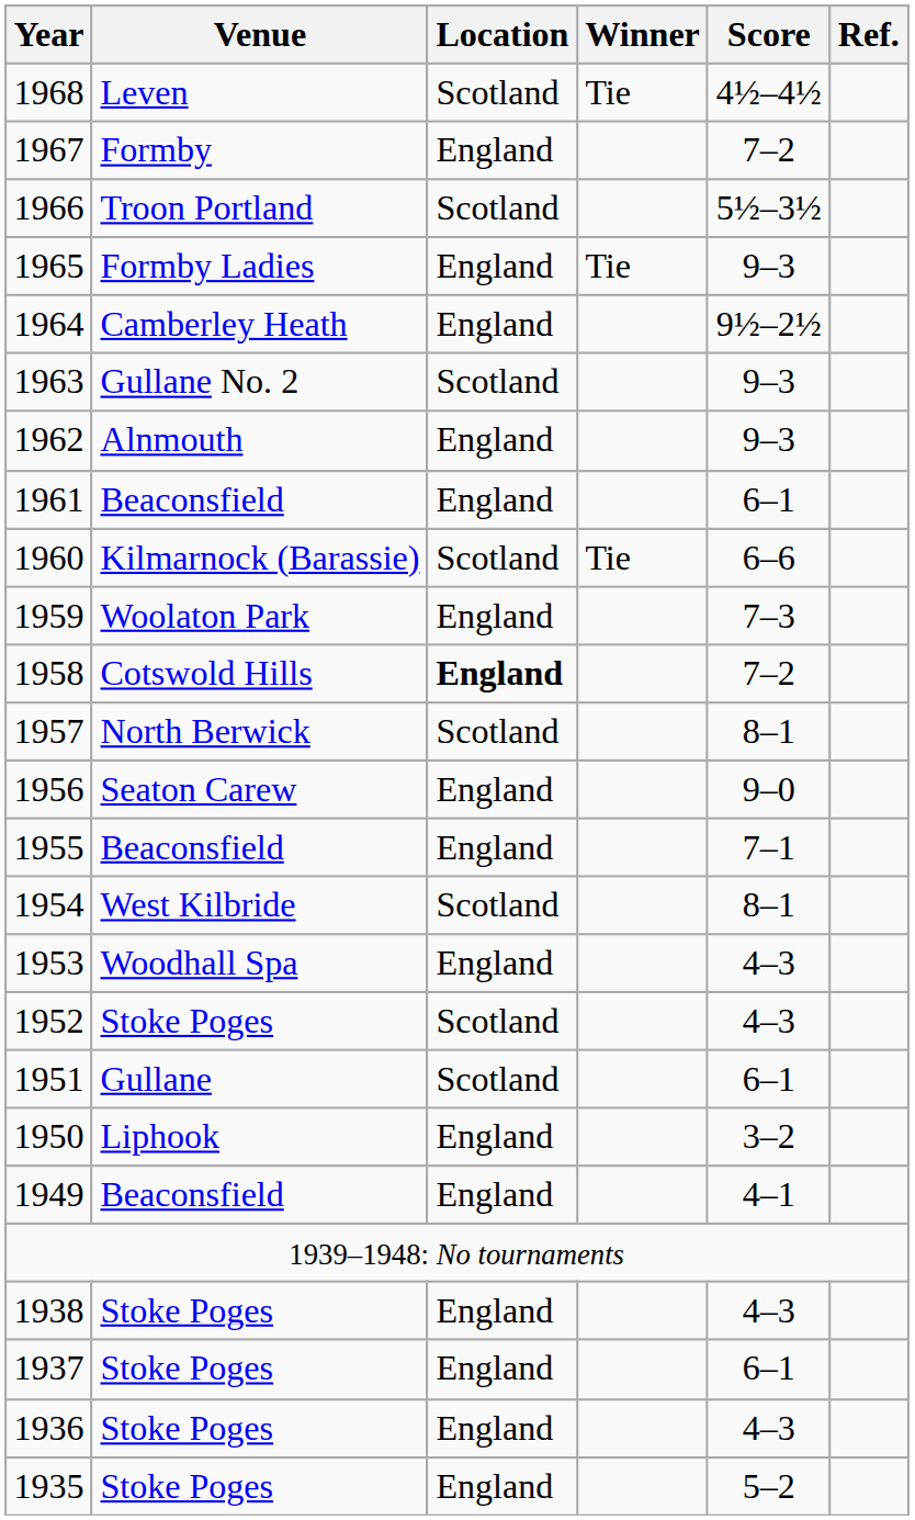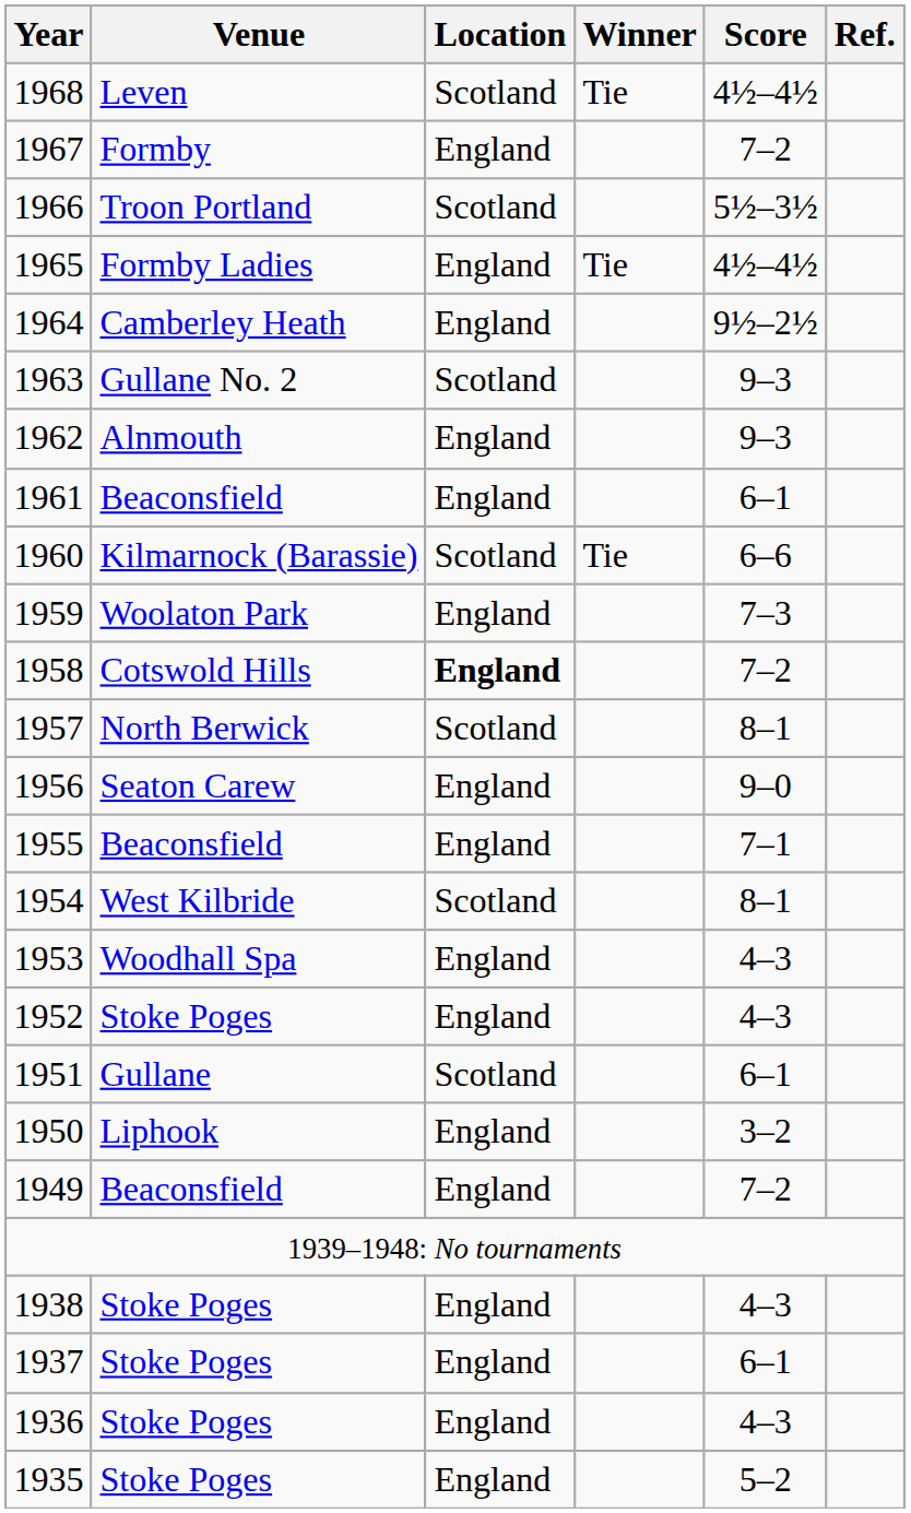 <table class="wikitable sortable" style="font-size:95%;">
 <tr>
 <th>Year</th>
 <th>Venue</th>
 <th>Location</th>
 <th>Winner</th>
 <th>Score</th>
 <th>Ref.</th>
 </tr>
 <tr>
 <td align=center>1968</td>
 <td><a href='#'>Leven</a></td>
 <td>Scotland</td>
 <td>Tie</td>
 <td align=center>4½–4½</td>
 <td></td>
 </tr>
 <tr>
 <td align=center>1967</td>
 <td><a href='#'>Formby</a></td>
 <td>England</td>
 <td></td>
 <td align=center>7–2</td>
 <td></td>
 </tr>
 <tr>
 <td align=center>1966</td>
 <td><a href='#'>Troon Portland</a></td>
 <td>Scotland</td>
 <td></td>
 <td align=center>5½–3½</td>
 <td></td>
 </tr>
 <tr>
 <td align=center>1965</td>
 <td><a href='#'>Formby Ladies</a></td>
 <td>England</td>
 <td>Tie</td>
-<td align=center>9–3</td>
+<td align=center>4½–4½</td>
 <td></td>
 </tr>
 <tr>
 <td align=center>1964</td>
 <td><a href='#'>Camberley Heath</a></td>
 <td>England</td>
 <td></td>
 <td align=center>9½–2½</td>
 <td></td>
 </tr>
 <tr>
 <td align=center>1963</td>
 <td><a href='#'>Gullane</a> No. 2</td>
 <td>Scotland</td>
 <td></td>
 <td align=center>9–3</td>
 <td></td>
 </tr>
 <tr>
 <td align=center>1962</td>
 <td><a href='#'>Alnmouth</a></td>
 <td>England</td>
 <td></td>
 <td align=center>9–3</td>
 <td></td>
 </tr>
 <tr>
 <td align=center>1961</td>
 <td><a href='#'>Beaconsfield</a></td>
 <td>England</td>
 <td></td>
 <td align=center>6–1</td>
 <td></td>
 </tr>
 <tr>
 <td align=center>1960</td>
 <td><a href='#'>Kilmarnock (Barassie)</a></td>
 <td>Scotland</td>
 <td>Tie</td>
 <td align=center>6–6</td>
 <td></td>
 </tr>
 <tr>
 <td align=center>1959</td>
 <td><a href='#'>Woolaton Park</a></td>
 <td>England</td>
 <td></td>
 <td align=center>7–3</td>
 <td></td>
 </tr>
 <tr>
 <td align=center>1958</td>
 <td><a href='#'>Cotswold Hills</a></td>
 <td><strong>England</strong></td>
 <td></td>
 <td align=center>7–2</td>
 <td></td>
 </tr>
 <tr>
 <td align=center>1957</td>
 <td><a href='#'>North Berwick</a></td>
 <td>Scotland</td>
 <td></td>
 <td align=center>8–1</td>
 <td></td>
 </tr>
 <tr>
 <td align=center>1956</td>
 <td><a href='#'>Seaton Carew</a></td>
 <td>England</td>
 <td></td>
 <td align=center>9–0</td>
 <td></td>
 </tr>
 <tr>
 <td align=center>1955</td>
 <td><a href='#'>Beaconsfield</a></td>
 <td>England</td>
 <td></td>
 <td align=center>7–1</td>
 <td></td>
 </tr>
 <tr>
 <td align=center>1954</td>
 <td><a href='#'>West Kilbride</a></td>
 <td>Scotland</td>
 <td></td>
 <td align=center>8–1</td>
 <td></td>
 </tr>
 <tr>
 <td align=center>1953</td>
 <td><a href='#'>Woodhall Spa</a></td>
 <td>England</td>
 <td></td>
 <td align=center>4–3</td>
 <td></td>
 </tr>
 <tr>
 <td align=center>1952</td>
 <td><a href='#'>Stoke Poges</a></td>
-<td>Scotland</td>
+<td>England</td>
 <td></td>
 <td align=center>4–3</td>
 <td></td>
 </tr>
 <tr>
 <td align=center>1951</td>
 <td><a href='#'>Gullane</a></td>
 <td>Scotland</td>
 <td></td>
 <td align=center>6–1</td>
 <td></td>
 </tr>
 <tr>
 <td align=center>1950</td>
 <td><a href='#'>Liphook</a></td>
 <td>England</td>
 <td></td>
 <td align=center>3–2</td>
 <td></td>
 </tr>
 <tr>
 <td align=center>1949</td>
 <td><a href='#'>Beaconsfield</a></td>
 <td>England</td>
 <td></td>
-<td align=center>4–1</td>
+<td align=center>7–2</td>
 <td></td>
 </tr>
 <tr>
 <td align=center colspan=6><small>1939–1948: <em>No tournaments</em></small></td>
 </tr>
 <tr>
 <td align=center>1938</td>
 <td><a href='#'>Stoke Poges</a></td>
 <td>England</td>
 <td></td>
 <td align=center>4–3</td>
 <td></td>
 </tr>
 <tr>
 <td align=center>1937</td>
 <td><a href='#'>Stoke Poges</a></td>
 <td>England</td>
 <td></td>
 <td align=center>6–1</td>
 <td></td>
 </tr>
 <tr>
 <td align=center>1936</td>
 <td><a href='#'>Stoke Poges</a></td>
 <td>England</td>
 <td></td>
 <td align=center>4–3</td>
 <td></td>
 </tr>
 <tr>
 <td align=center>1935</td>
 <td><a href='#'>Stoke Poges</a></td>
 <td>England</td>
 <td></td>
 <td align=center>5–2</td>
 <td></td>
 </tr>
 </table>
